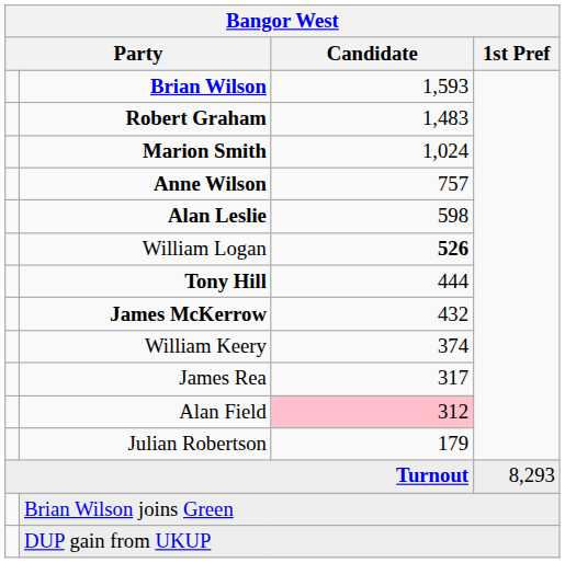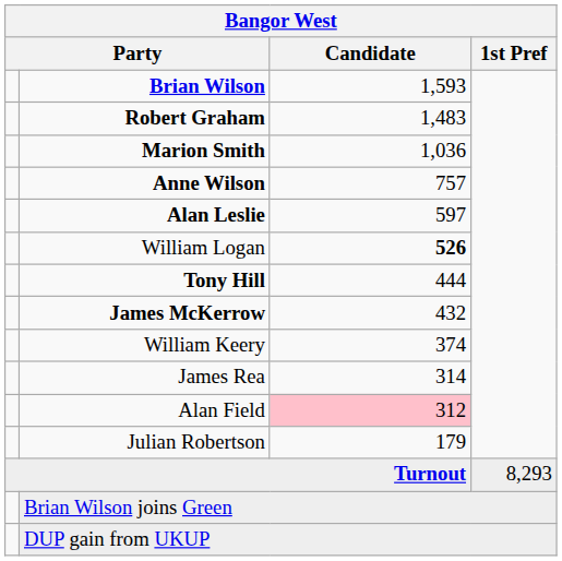 <table class="wikitable">
 <tr>
 <th colspan="4" align="center"><a href='#'>Bangor West</a></th>
 </tr>
 <tr>
 <th colspan="2" align="center" width=200>Party</th>
 <th width=150>Candidate</th>
 <th width=60>1st Pref</th>
 </tr>
 <tr>
 <td></td>
 <td align="right"><strong><a href='#'>Brian Wilson</a></strong></td>
 <td align="right">1,593</td>
 </tr>
 <tr>
 <td></td>
 <td align="right"><strong>Robert Graham</strong></td>
 <td align="right">1,483</td>
 </tr>
 <tr>
 <td></td>
 <td align="right"><strong>Marion Smith</strong></td>
-<td align="right">1,024</td>
+<td align="right">1,036</td>
 </tr>
 <tr>
 <td></td>
 <td align="right"><strong>Anne Wilson</strong></td>
 <td align="right">757</td>
 </tr>
 <tr>
 <td></td>
 <td align="right"><strong>Alan Leslie</strong></td>
-<td align="right">598</td>
+<td align="right">597</td>
 </tr>
 <tr>
 <td></td>
 <td align="right">William Logan</td>
 <td align="right"><strong>526</strong></td>
 </tr>
 <tr>
 <td></td>
 <td align="right"><strong>Tony Hill</strong></td>
 <td align="right">444</td>
 </tr>
 <tr>
 <td></td>
 <td align="right"><strong>James McKerrow</strong></td>
 <td align="right">432</td>
 </tr>
 <tr>
 <td></td>
 <td align="right">William Keery</td>
 <td align="right">374</td>
 </tr>
 <tr>
 <td></td>
 <td align="right">James Rea</td>
-<td align="right">317</td>
+<td align="right">314</td>
 </tr>
 <tr>
 <td></td>
 <td align="right">Alan Field</td>
 <td align="right" style="background: pink;">312</td>
 </tr>
 <tr>
 <td></td>
 <td align="right">Julian Robertson</td>
 <td align="right">179</td>
 </tr>
 <tr bgcolor="EEEEEE">
 <td colspan=3 align="right"><strong><a href='#'>Turnout</a></strong></td>
 <td align="right">8,293</td>
 </tr>
 <tr>
 <td bgcolor=></td>
 <td colspan=3 bgcolor="EEEEEE"><a href='#'>Brian Wilson</a> joins <a href='#'>Green</a></td>
 </tr>
 <tr>
 <td bgcolor=></td>
 <td colspan=3 bgcolor="EEEEEE"><a href='#'>DUP</a> gain from <a href='#'>UKUP</a></td>
 </tr>
 </table>
